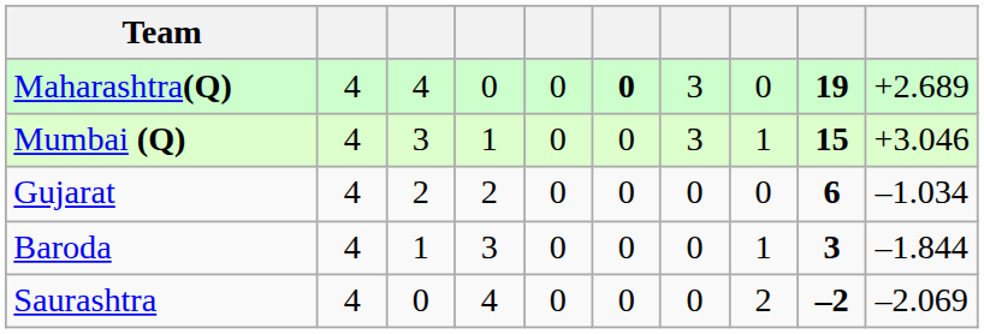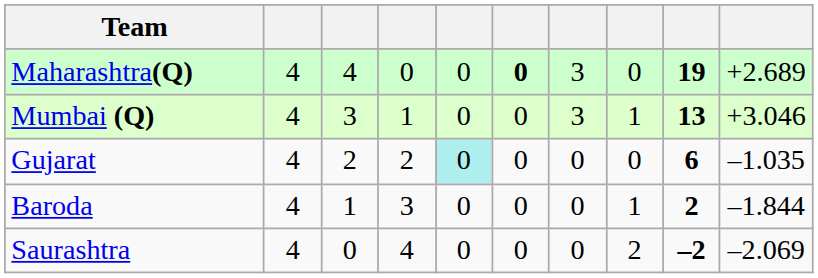 <table class="wikitable" style="text-align:center">
 <tr>
 <th style="width:140px;">Team</th>
 <th style="width:25px;"></th>
 <th style="width:25px;"></th>
 <th style="width:25px;"></th>
 <th style="width:25px;"></th>
 <th style="width:25px;"></th>
 <th style="width:25px;"></th>
 <th style="width:25px;"></th>
 <th style="width:25px;"></th>
 <th style="width:40px;"></th>
 </tr>
 <tr style="background:#cfc;">
 <td style="text-align:left"><a href='#'>Maharashtra</a><strong>(Q)</strong></td>
 <td>4</td>
 <td>4</td>
 <td>0</td>
 <td>0</td>
 <td><strong>0</strong></td>
 <td>3</td>
 <td>0</td>
 <td><strong>19</strong></td>
 <td>+2.689</td>
 </tr>
 <tr style="background:#dfc;">
 <td style="text-align:left"><a href='#'>Mumbai</a> <strong>(Q)</strong></td>
 <td>4</td>
 <td>3</td>
 <td>1</td>
 <td>0</td>
 <td>0</td>
 <td>3</td>
 <td>1</td>
-<td><strong>15</strong></td>
+<td><strong>13</strong></td>
 <td>+3.046</td>
 </tr>
 <tr>
 <td style="text-align:left"><a href='#'>Gujarat</a></td>
 <td>4</td>
 <td>2</td>
 <td>2</td>
-<td>0</td>
+<td style="background: paleturquoise;">0</td>
 <td>0</td>
 <td>0</td>
 <td>0</td>
 <td><strong>6</strong></td>
-<td>–1.034</td>
+<td>–1.035</td>
 </tr>
 <tr>
 <td style="text-align:left"><a href='#'>Baroda</a></td>
 <td>4</td>
 <td>1</td>
 <td>3</td>
 <td>0</td>
 <td>0</td>
 <td>0</td>
 <td>1</td>
-<td><strong>3</strong></td>
+<td><strong>2</strong></td>
 <td>–1.844</td>
 </tr>
 <tr>
 <td style="text-align:left"><a href='#'>Saurashtra</a></td>
 <td>4</td>
 <td>0</td>
 <td>4</td>
 <td>0</td>
 <td>0</td>
 <td>0</td>
 <td>2</td>
 <td><strong>–2</strong></td>
 <td>–2.069</td>
 </tr>
 </table>
